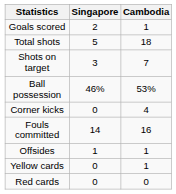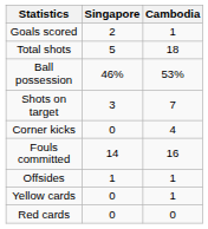 <table class="wikitable" style="text-align:center; margin:auto;">
 <tr>
 <th scope=col width=100>Statistics</th>
 <th scope=col width=70>Singapore</th>
 <th scope=col width=70>Cambodia</th>
 </tr>
 <tr>
 <td>Goals scored</td>
 <td>2</td>
 <td>1</td>
 </tr>
 <tr>
 <td>Total shots</td>
 <td>5</td>
 <td>18</td>
 </tr>
 <tr>
+<td>Ball possession</td>
+<td>46%</td>
+<td>53%</td>
+</tr>
+<tr>
 <td>Shots on target</td>
 <td>3</td>
 <td>7</td>
-</tr>
-<tr>
-<td>Ball possession</td>
-<td>46%</td>
-<td>53%</td>
 </tr>
 <tr>
 <td>Corner kicks</td>
 <td>0</td>
 <td>4</td>
 </tr>
 <tr>
 <td>Fouls committed</td>
 <td>14</td>
 <td>16</td>
 </tr>
 <tr>
 <td>Offsides</td>
 <td>1</td>
 <td>1</td>
 </tr>
 <tr>
 <td>Yellow cards</td>
 <td>0</td>
 <td>1</td>
 </tr>
 <tr>
 <td>Red cards</td>
 <td>0</td>
 <td>0</td>
 </tr>
 </table>
